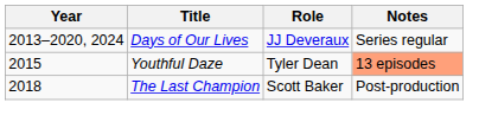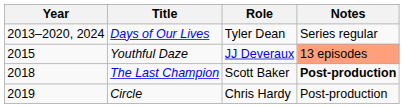 <table class="wikitable sortable plainrowheaders">
 <tr>
 <th scope="col">Year</th>
 <th scope="col">Title</th>
 <th scope="col">Role</th>
 <th scope="col" class="unsortable">Notes</th>
 </tr>
 <tr>
 <td>2013–2020, 2024 </td>
 <td><em><a href='#'>Days of Our Lives</a></em></td>
-<td><a href='#'>JJ Deveraux</a></td>
+<td>Tyler Dean</td>
 <td>Series regular</td>
 </tr>
 <tr>
 <td>2015</td>
 <td><em>Youthful Daze</em></td>
-<td>Tyler Dean</td>
+<td><a href='#'>JJ Deveraux</a></td>
 <td style="background: lightsalmon;">13 episodes</td>
 </tr>
 <tr>
 <td>2018</td>
 <td><em><a href='#'>The Last Champion</a></em></td>
 <td>Scott Baker</td>
+<td><strong>Post-production</strong></td>
+</tr>
+<tr>
+<td>2019</td>
+<td><em>Circle</em></td>
+<td>Chris Hardy</td>
 <td>Post-production</td>
 </tr>
 </table>
